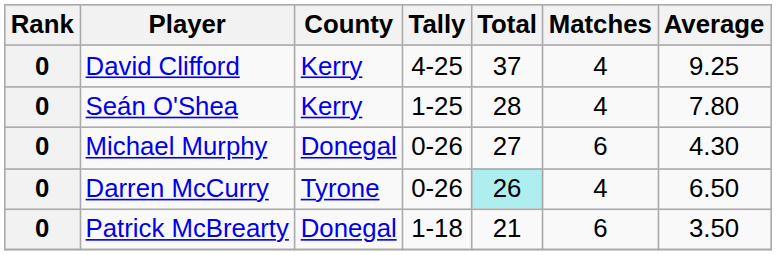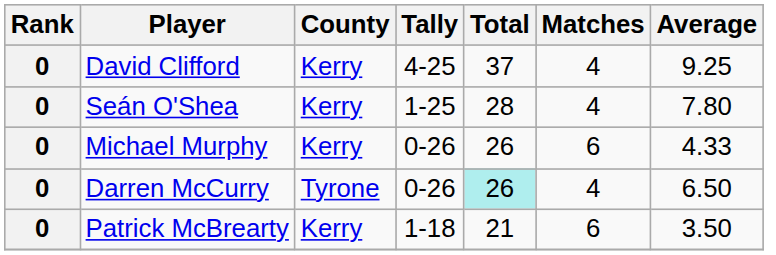 <table class="wikitable">
 <tr>
 <th>Rank</th>
 <th>Player</th>
 <th>County</th>
 <th>Tally</th>
 <th>Total</th>
 <th>Matches</th>
 <th>Average</th>
 </tr>
 <tr>
 <th rowspan="1" align="center">0</th>
 <td><a href='#'>David Clifford</a></td>
 <td> <a href='#'>Kerry</a></td>
 <td align="center">4-25</td>
 <td align="center">37</td>
 <td align="center">4</td>
 <td align="center">9.25</td>
 </tr>
 <tr>
 <th rowspan="1" align="center">0</th>
 <td><a href='#'>Seán O'Shea</a></td>
 <td> <a href='#'>Kerry</a></td>
 <td align="center">1-25</td>
 <td align="center">28</td>
 <td align="center">4</td>
 <td align="center">7.80</td>
 </tr>
 <tr>
 <th rowspan="1" align="center">0</th>
 <td><a href='#'>Michael Murphy</a></td>
-<td> <a href='#'>Donegal</a></td>
+<td> <a href='#'>Kerry</a></td>
 <td align="center">0-26</td>
-<td align="center">27</td>
+<td align="center">26</td>
 <td align="center">6</td>
-<td align="center">4.30</td>
+<td align="center">4.33</td>
 </tr>
 <tr>
 <th rowspan="1" align="center">0</th>
 <td><a href='#'>Darren McCurry</a></td>
 <td> <a href='#'>Tyrone</a></td>
 <td align="center">0-26</td>
 <td align="center" style="background: paleturquoise;">26</td>
 <td align="center">4</td>
 <td align="center">6.50</td>
 </tr>
 <tr>
 <th rowspan="1" align="center">0</th>
 <td><a href='#'>Patrick McBrearty</a></td>
-<td> <a href='#'>Donegal</a></td>
+<td> <a href='#'>Kerry</a></td>
 <td align="center">1-18</td>
 <td align="center">21</td>
 <td align="center">6</td>
 <td align="center">3.50</td>
 </tr>
 <tr>
 </tr>
 </table>
